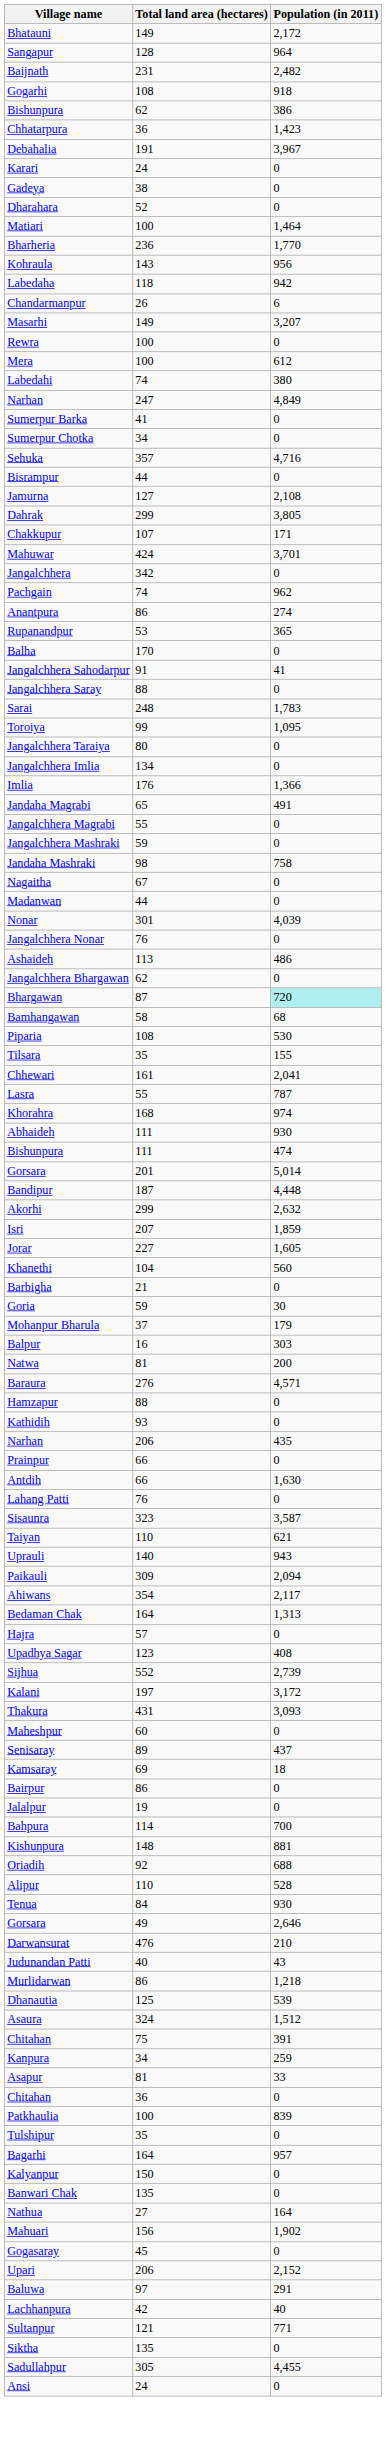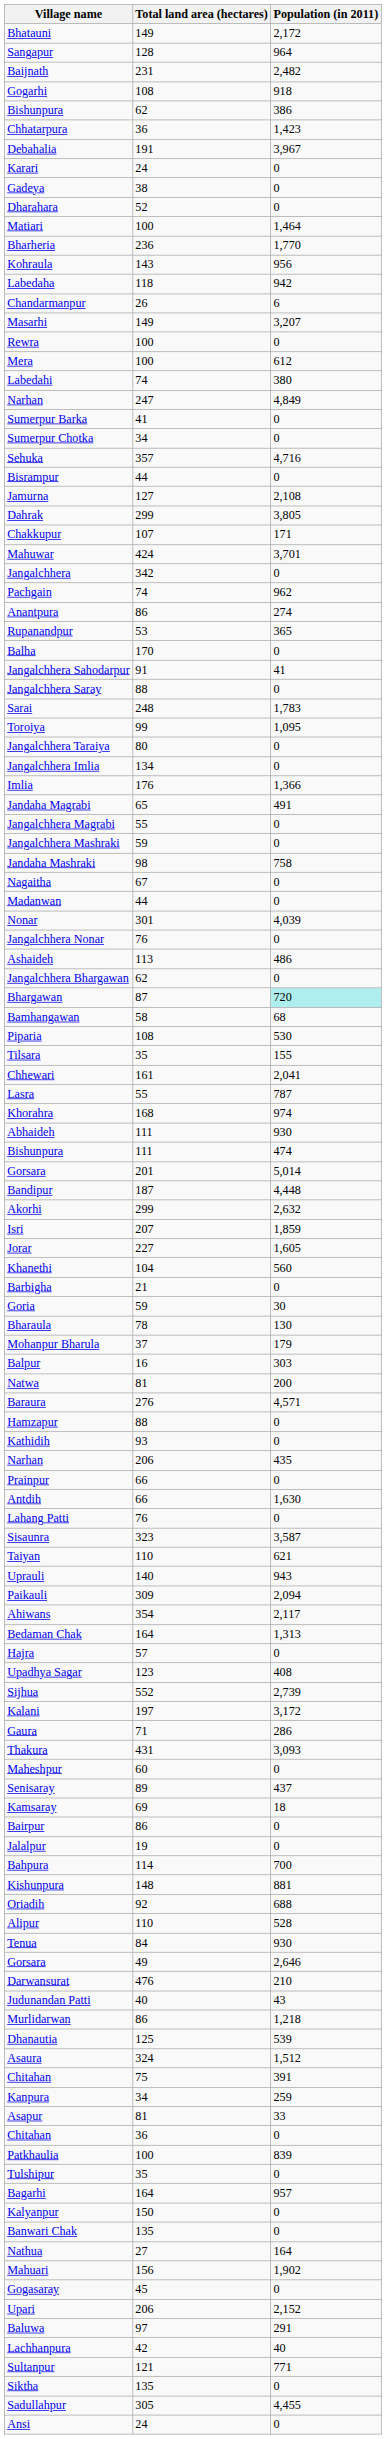 <table class="wikitable sortable">
 <tr>
 <th>Village name</th>
 <th>Total land area (hectares)</th>
 <th>Population (in 2011)</th>
 </tr>
 <tr>
 <td><a href='#'>Bhatauni</a></td>
 <td>149</td>
 <td>2,172</td>
 </tr>
 <tr>
 <td><a href='#'>Sangapur</a></td>
 <td>128</td>
 <td>964</td>
 </tr>
 <tr>
 <td><a href='#'>Baijnath</a></td>
 <td>231</td>
 <td>2,482</td>
 </tr>
 <tr>
 <td><a href='#'>Gogarhi</a></td>
 <td>108</td>
 <td>918</td>
 </tr>
 <tr>
 <td><a href='#'>Bishunpura</a></td>
 <td>62</td>
 <td>386</td>
 </tr>
 <tr>
 <td><a href='#'>Chhatarpura</a></td>
 <td>36</td>
 <td>1,423</td>
 </tr>
 <tr>
 <td><a href='#'>Debahalia</a></td>
 <td>191</td>
 <td>3,967</td>
 </tr>
 <tr>
 <td><a href='#'>Karari</a></td>
 <td>24</td>
 <td>0</td>
 </tr>
 <tr>
 <td><a href='#'>Gadeya</a></td>
 <td>38</td>
 <td>0</td>
 </tr>
 <tr>
 <td><a href='#'>Dharahara</a></td>
 <td>52</td>
 <td>0</td>
 </tr>
 <tr>
 <td><a href='#'>Matiari</a></td>
 <td>100</td>
 <td>1,464</td>
 </tr>
 <tr>
 <td><a href='#'>Bharheria</a></td>
 <td>236</td>
 <td>1,770</td>
 </tr>
 <tr>
 <td><a href='#'>Kohraula</a></td>
 <td>143</td>
 <td>956</td>
 </tr>
 <tr>
 <td><a href='#'>Labedaha</a></td>
 <td>118</td>
 <td>942</td>
 </tr>
 <tr>
 <td><a href='#'>Chandarmanpur</a></td>
 <td>26</td>
 <td>6</td>
 </tr>
 <tr>
 <td><a href='#'>Masarhi</a></td>
 <td>149</td>
 <td>3,207</td>
 </tr>
 <tr>
 <td><a href='#'>Rewra</a></td>
 <td>100</td>
 <td>0</td>
 </tr>
 <tr>
 <td><a href='#'>Mera</a></td>
 <td>100</td>
 <td>612</td>
 </tr>
 <tr>
 <td><a href='#'>Labedahi</a></td>
 <td>74</td>
 <td>380</td>
 </tr>
 <tr>
 <td><a href='#'>Narhan</a></td>
 <td>247</td>
 <td>4,849</td>
 </tr>
 <tr>
 <td><a href='#'>Sumerpur Barka</a></td>
 <td>41</td>
 <td>0</td>
 </tr>
 <tr>
 <td><a href='#'>Sumerpur Chotka</a></td>
 <td>34</td>
 <td>0</td>
 </tr>
 <tr>
 <td><a href='#'>Sehuka</a></td>
 <td>357</td>
 <td>4,716</td>
 </tr>
 <tr>
 <td><a href='#'>Bisrampur</a></td>
 <td>44</td>
 <td>0</td>
 </tr>
 <tr>
 <td><a href='#'>Jamurna</a></td>
 <td>127</td>
 <td>2,108</td>
 </tr>
 <tr>
 <td><a href='#'>Dahrak</a></td>
 <td>299</td>
 <td>3,805</td>
 </tr>
 <tr>
 <td><a href='#'>Chakkupur</a></td>
 <td>107</td>
 <td>171</td>
 </tr>
 <tr>
 <td><a href='#'>Mahuwar</a></td>
 <td>424</td>
 <td>3,701</td>
 </tr>
 <tr>
 <td><a href='#'>Jangalchhera</a></td>
 <td>342</td>
 <td>0</td>
 </tr>
 <tr>
 <td><a href='#'>Pachgain</a></td>
 <td>74</td>
 <td>962</td>
 </tr>
 <tr>
 <td><a href='#'>Anantpura</a></td>
 <td>86</td>
 <td>274</td>
 </tr>
 <tr>
 <td><a href='#'>Rupanandpur</a></td>
 <td>53</td>
 <td>365</td>
 </tr>
 <tr>
 <td><a href='#'>Balha</a></td>
 <td>170</td>
 <td>0</td>
 </tr>
 <tr>
 <td><a href='#'>Jangalchhera Sahodarpur</a></td>
 <td>91</td>
 <td>41</td>
 </tr>
 <tr>
 <td><a href='#'>Jangalchhera Saray</a></td>
 <td>88</td>
 <td>0</td>
 </tr>
 <tr>
 <td><a href='#'>Sarai</a></td>
 <td>248</td>
 <td>1,783</td>
 </tr>
 <tr>
 <td><a href='#'>Toroiya</a></td>
 <td>99</td>
 <td>1,095</td>
 </tr>
 <tr>
 <td><a href='#'>Jangalchhera Taraiya</a></td>
 <td>80</td>
 <td>0</td>
 </tr>
 <tr>
 <td><a href='#'>Jangalchhera Imlia</a></td>
 <td>134</td>
 <td>0</td>
 </tr>
 <tr>
 <td><a href='#'>Imlia</a></td>
 <td>176</td>
 <td>1,366</td>
 </tr>
 <tr>
 <td><a href='#'>Jandaha Magrabi</a></td>
 <td>65</td>
 <td>491</td>
 </tr>
 <tr>
 <td><a href='#'>Jangalchhera Magrabi</a></td>
 <td>55</td>
 <td>0</td>
 </tr>
 <tr>
 <td><a href='#'>Jangalchhera Mashraki</a></td>
 <td>59</td>
 <td>0</td>
 </tr>
 <tr>
 <td><a href='#'>Jandaha Mashraki</a></td>
 <td>98</td>
 <td>758</td>
 </tr>
 <tr>
 <td><a href='#'>Nagaitha</a></td>
 <td>67</td>
 <td>0</td>
 </tr>
 <tr>
 <td><a href='#'>Madanwan</a></td>
 <td>44</td>
 <td>0</td>
 </tr>
 <tr>
 <td><a href='#'>Nonar</a></td>
 <td>301</td>
 <td>4,039</td>
 </tr>
 <tr>
 <td><a href='#'>Jangalchhera Nonar</a></td>
 <td>76</td>
 <td>0</td>
 </tr>
 <tr>
 <td><a href='#'>Ashaideh</a></td>
 <td>113</td>
 <td>486</td>
 </tr>
 <tr>
 <td><a href='#'>Jangalchhera Bhargawan</a></td>
 <td>62</td>
 <td>0</td>
 </tr>
 <tr>
 <td><a href='#'>Bhargawan</a></td>
 <td>87</td>
 <td style="background: paleturquoise;">720</td>
 </tr>
 <tr>
 <td><a href='#'>Bamhangawan</a></td>
 <td>58</td>
 <td>68</td>
 </tr>
 <tr>
 <td><a href='#'>Piparia</a></td>
 <td>108</td>
 <td>530</td>
 </tr>
 <tr>
 <td><a href='#'>Tilsara</a></td>
 <td>35</td>
 <td>155</td>
 </tr>
 <tr>
 <td><a href='#'>Chhewari</a></td>
 <td>161</td>
 <td>2,041</td>
 </tr>
 <tr>
 <td><a href='#'>Lasra</a></td>
 <td>55</td>
 <td>787</td>
 </tr>
 <tr>
 <td><a href='#'>Khorahra</a></td>
 <td>168</td>
 <td>974</td>
 </tr>
 <tr>
 <td><a href='#'>Abhaideh</a></td>
 <td>111</td>
 <td>930</td>
 </tr>
 <tr>
 <td><a href='#'>Bishunpura</a></td>
 <td>111</td>
 <td>474</td>
 </tr>
 <tr>
 <td><a href='#'>Gorsara</a></td>
 <td>201</td>
 <td>5,014</td>
 </tr>
 <tr>
 <td><a href='#'>Bandipur</a></td>
 <td>187</td>
 <td>4,448</td>
 </tr>
 <tr>
 <td><a href='#'>Akorhi</a></td>
 <td>299</td>
 <td>2,632</td>
 </tr>
 <tr>
 <td><a href='#'>Isri</a></td>
 <td>207</td>
 <td>1,859</td>
 </tr>
 <tr>
 <td><a href='#'>Jorar</a></td>
 <td>227</td>
 <td>1,605</td>
 </tr>
 <tr>
 <td><a href='#'>Khanethi</a></td>
 <td>104</td>
 <td>560</td>
 </tr>
 <tr>
 <td><a href='#'>Barbigha</a></td>
 <td>21</td>
 <td>0</td>
 </tr>
 <tr>
 <td><a href='#'>Goria</a></td>
 <td>59</td>
 <td>30</td>
 </tr>
 <tr>
+<td><a href='#'>Bharaula</a></td>
+<td>78</td>
+<td>130</td>
+</tr>
+<tr>
 <td><a href='#'>Mohanpur Bharula</a></td>
 <td>37</td>
 <td>179</td>
 </tr>
 <tr>
 <td><a href='#'>Balpur</a></td>
 <td>16</td>
 <td>303</td>
 </tr>
 <tr>
 <td><a href='#'>Natwa</a></td>
 <td>81</td>
 <td>200</td>
 </tr>
 <tr>
 <td><a href='#'>Baraura</a></td>
 <td>276</td>
 <td>4,571</td>
 </tr>
 <tr>
 <td><a href='#'>Hamzapur</a></td>
 <td>88</td>
 <td>0</td>
 </tr>
 <tr>
 <td><a href='#'>Kathidih</a></td>
 <td>93</td>
 <td>0</td>
 </tr>
 <tr>
 <td><a href='#'>Narhan</a></td>
 <td>206</td>
 <td>435</td>
 </tr>
 <tr>
 <td><a href='#'>Prainpur</a></td>
 <td>66</td>
 <td>0</td>
 </tr>
 <tr>
 <td><a href='#'>Antdih</a></td>
 <td>66</td>
 <td>1,630</td>
 </tr>
 <tr>
 <td><a href='#'>Lahang Patti</a></td>
 <td>76</td>
 <td>0</td>
 </tr>
 <tr>
 <td><a href='#'>Sisaunra</a></td>
 <td>323</td>
 <td>3,587</td>
 </tr>
 <tr>
 <td><a href='#'>Taiyan</a></td>
 <td>110</td>
 <td>621</td>
 </tr>
 <tr>
 <td><a href='#'>Uprauli</a></td>
 <td>140</td>
 <td>943</td>
 </tr>
 <tr>
 <td><a href='#'>Paikauli</a></td>
 <td>309</td>
 <td>2,094</td>
 </tr>
 <tr>
 <td><a href='#'>Ahiwans</a></td>
 <td>354</td>
 <td>2,117</td>
 </tr>
 <tr>
 <td><a href='#'>Bedaman Chak</a></td>
 <td>164</td>
 <td>1,313</td>
 </tr>
 <tr>
 <td><a href='#'>Hajra</a></td>
 <td>57</td>
 <td>0</td>
 </tr>
 <tr>
 <td><a href='#'>Upadhya Sagar</a></td>
 <td>123</td>
 <td>408</td>
 </tr>
 <tr>
 <td><a href='#'>Sijhua</a></td>
 <td>552</td>
 <td>2,739</td>
 </tr>
 <tr>
 <td><a href='#'>Kalani</a></td>
 <td>197</td>
 <td>3,172</td>
+</tr>
+<tr>
+<td><a href='#'>Gaura</a></td>
+<td>71</td>
+<td>286</td>
 </tr>
 <tr>
 <td><a href='#'>Thakura</a></td>
 <td>431</td>
 <td>3,093</td>
 </tr>
 <tr>
 <td><a href='#'>Maheshpur</a></td>
 <td>60</td>
 <td>0</td>
 </tr>
 <tr>
 <td><a href='#'>Senisaray</a></td>
 <td>89</td>
 <td>437</td>
 </tr>
 <tr>
 <td><a href='#'>Kamsaray</a></td>
 <td>69</td>
 <td>18</td>
 </tr>
 <tr>
 <td><a href='#'>Bairpur</a></td>
 <td>86</td>
 <td>0</td>
 </tr>
 <tr>
 <td><a href='#'>Jalalpur</a></td>
 <td>19</td>
 <td>0</td>
 </tr>
 <tr>
 <td><a href='#'>Bahpura</a></td>
 <td>114</td>
 <td>700</td>
 </tr>
 <tr>
 <td><a href='#'>Kishunpura</a></td>
 <td>148</td>
 <td>881</td>
 </tr>
 <tr>
 <td><a href='#'>Oriadih</a></td>
 <td>92</td>
 <td>688</td>
 </tr>
 <tr>
 <td><a href='#'>Alipur</a></td>
 <td>110</td>
 <td>528</td>
 </tr>
 <tr>
 <td><a href='#'>Tenua</a></td>
 <td>84</td>
 <td>930</td>
 </tr>
 <tr>
 <td><a href='#'>Gorsara</a></td>
 <td>49</td>
 <td>2,646</td>
 </tr>
 <tr>
 <td><a href='#'>Darwansurat</a></td>
 <td>476</td>
 <td>210</td>
 </tr>
 <tr>
 <td><a href='#'>Judunandan Patti</a></td>
 <td>40</td>
 <td>43</td>
 </tr>
 <tr>
 <td><a href='#'>Murlidarwan</a></td>
 <td>86</td>
 <td>1,218</td>
 </tr>
 <tr>
 <td><a href='#'>Dhanautia</a></td>
 <td>125</td>
 <td>539</td>
 </tr>
 <tr>
 <td><a href='#'>Asaura</a></td>
 <td>324</td>
 <td>1,512</td>
 </tr>
 <tr>
 <td><a href='#'>Chitahan</a></td>
 <td>75</td>
 <td>391</td>
 </tr>
 <tr>
 <td><a href='#'>Kanpura</a></td>
 <td>34</td>
 <td>259</td>
 </tr>
 <tr>
 <td><a href='#'>Asapur</a></td>
 <td>81</td>
 <td>33</td>
 </tr>
 <tr>
 <td><a href='#'>Chitahan</a></td>
 <td>36</td>
 <td>0</td>
 </tr>
 <tr>
 <td><a href='#'>Patkhaulia</a></td>
 <td>100</td>
 <td>839</td>
 </tr>
 <tr>
 <td><a href='#'>Tulshipur</a></td>
 <td>35</td>
 <td>0</td>
 </tr>
 <tr>
 <td><a href='#'>Bagarhi</a></td>
 <td>164</td>
 <td>957</td>
 </tr>
 <tr>
 <td><a href='#'>Kalyanpur</a></td>
 <td>150</td>
 <td>0</td>
 </tr>
 <tr>
 <td><a href='#'>Banwari Chak</a></td>
 <td>135</td>
 <td>0</td>
 </tr>
 <tr>
 <td><a href='#'>Nathua</a></td>
 <td>27</td>
 <td>164</td>
 </tr>
 <tr>
 <td><a href='#'>Mahuari</a></td>
 <td>156</td>
 <td>1,902</td>
 </tr>
 <tr>
 <td><a href='#'>Gogasaray</a></td>
 <td>45</td>
 <td>0</td>
 </tr>
 <tr>
 <td><a href='#'>Upari</a></td>
 <td>206</td>
 <td>2,152</td>
 </tr>
 <tr>
 <td><a href='#'>Baluwa</a></td>
 <td>97</td>
 <td>291</td>
 </tr>
 <tr>
 <td><a href='#'>Lachhanpura</a></td>
 <td>42</td>
 <td>40</td>
 </tr>
 <tr>
 <td><a href='#'>Sultanpur</a></td>
 <td>121</td>
 <td>771</td>
 </tr>
 <tr>
 <td><a href='#'>Siktha</a></td>
 <td>135</td>
 <td>0</td>
 </tr>
 <tr>
 <td><a href='#'>Sadullahpur</a></td>
 <td>305</td>
 <td>4,455</td>
 </tr>
 <tr>
 <td><a href='#'>Ansi</a></td>
 <td>24</td>
 <td>0</td>
 </tr>
 </table>
